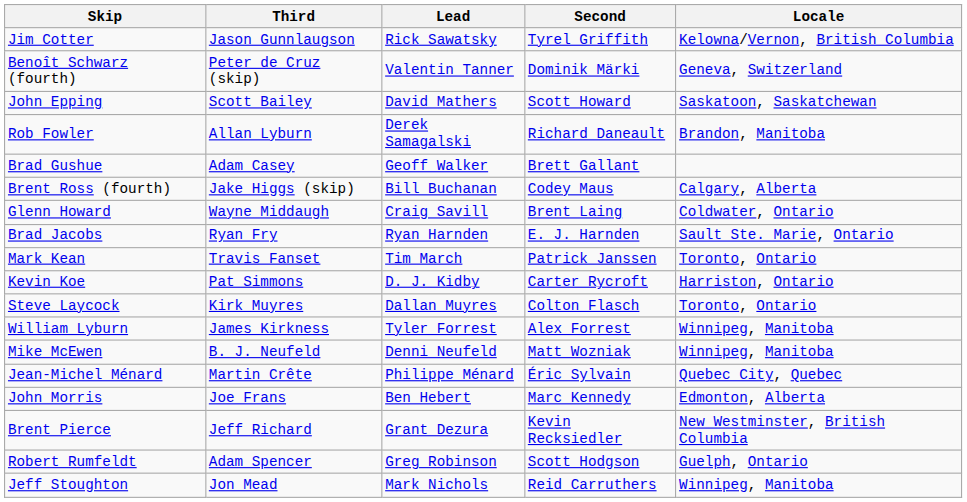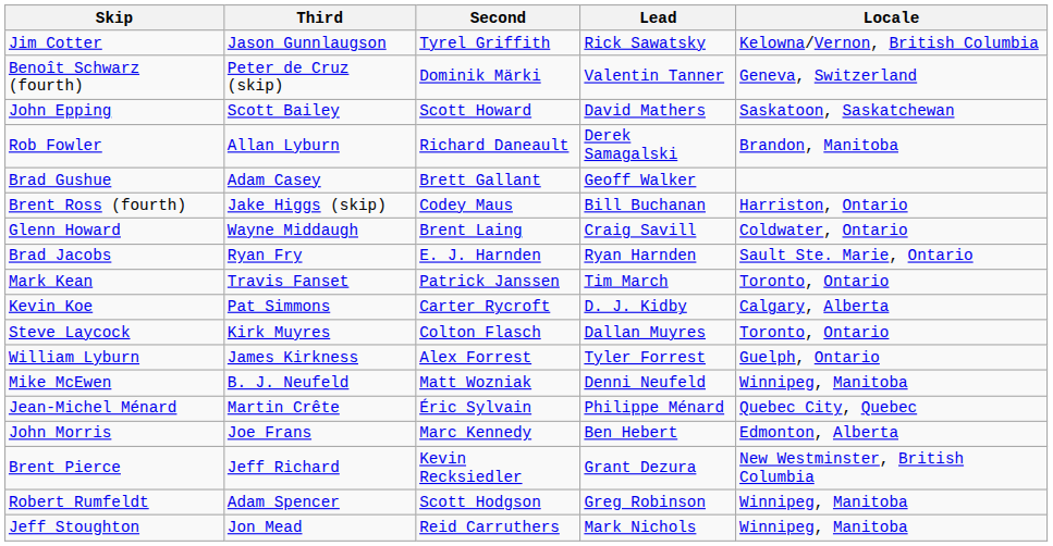 <table class=wikitable>
 <tr>
 <th>Skip</th>
 <th>Third</th>
+<th>Second</th>
 <th>Lead</th>
-<th>Second</th>
 <th>Locale</th>
 </tr>
 <tr>
 <td><a href='#'>Jim Cotter</a></td>
 <td><a href='#'>Jason Gunnlaugson</a></td>
+<td><a href='#'>Tyrel Griffith</a></td>
 <td><a href='#'>Rick Sawatsky</a></td>
-<td><a href='#'>Tyrel Griffith</a></td>
 <td> <a href='#'>Kelowna</a>/<a href='#'>Vernon</a>, <a href='#'>British Columbia</a></td>
 </tr>
 <tr>
 <td><a href='#'>Benoît Schwarz</a> (fourth)</td>
 <td><a href='#'>Peter de Cruz</a> (skip)</td>
+<td><a href='#'>Dominik Märki</a></td>
 <td><a href='#'>Valentin Tanner</a></td>
-<td><a href='#'>Dominik Märki</a></td>
 <td> <a href='#'>Geneva</a>, <a href='#'>Switzerland</a></td>
 </tr>
 <tr>
 <td><a href='#'>John Epping</a></td>
 <td><a href='#'>Scott Bailey</a></td>
+<td><a href='#'>Scott Howard</a></td>
 <td><a href='#'>David Mathers</a></td>
-<td><a href='#'>Scott Howard</a></td>
 <td> <a href='#'>Saskatoon</a>, <a href='#'>Saskatchewan</a></td>
 </tr>
 <tr>
 <td><a href='#'>Rob Fowler</a></td>
 <td><a href='#'>Allan Lyburn</a></td>
+<td><a href='#'>Richard Daneault</a></td>
 <td><a href='#'>Derek Samagalski</a></td>
-<td><a href='#'>Richard Daneault</a></td>
 <td> <a href='#'>Brandon</a>, <a href='#'>Manitoba</a></td>
 </tr>
 <tr>
 <td><a href='#'>Brad Gushue</a></td>
 <td><a href='#'>Adam Casey</a></td>
+<td><a href='#'>Brett Gallant</a></td>
 <td><a href='#'>Geoff Walker</a></td>
-<td><a href='#'>Brett Gallant</a></td>
 <td></td>
 </tr>
 <tr>
 <td><a href='#'>Brent Ross</a> (fourth)</td>
 <td><a href='#'>Jake Higgs</a> (skip)</td>
+<td><a href='#'>Codey Maus</a></td>
 <td><a href='#'>Bill Buchanan</a></td>
-<td><a href='#'>Codey Maus</a></td>
-<td> <a href='#'>Calgary</a>, <a href='#'>Alberta</a></td>
+<td> <a href='#'>Harriston</a>, <a href='#'>Ontario</a></td>
 </tr>
 <tr>
 <td><a href='#'>Glenn Howard</a></td>
 <td><a href='#'>Wayne Middaugh</a></td>
+<td><a href='#'>Brent Laing</a></td>
 <td><a href='#'>Craig Savill</a></td>
-<td><a href='#'>Brent Laing</a></td>
 <td> <a href='#'>Coldwater</a>, <a href='#'>Ontario</a></td>
 </tr>
 <tr>
 <td><a href='#'>Brad Jacobs</a></td>
 <td><a href='#'>Ryan Fry</a></td>
+<td><a href='#'>E. J. Harnden</a></td>
 <td><a href='#'>Ryan Harnden</a></td>
-<td><a href='#'>E. J. Harnden</a></td>
 <td> <a href='#'>Sault Ste. Marie</a>, <a href='#'>Ontario</a></td>
 </tr>
 <tr>
 <td><a href='#'>Mark Kean</a></td>
 <td><a href='#'>Travis Fanset</a></td>
+<td><a href='#'>Patrick Janssen</a></td>
 <td><a href='#'>Tim March</a></td>
-<td><a href='#'>Patrick Janssen</a></td>
 <td> <a href='#'>Toronto</a>, <a href='#'>Ontario</a></td>
 </tr>
 <tr>
 <td><a href='#'>Kevin Koe</a></td>
 <td><a href='#'>Pat Simmons</a></td>
+<td><a href='#'>Carter Rycroft</a></td>
 <td><a href='#'>D. J. Kidby</a></td>
-<td><a href='#'>Carter Rycroft</a></td>
-<td> <a href='#'>Harriston</a>, <a href='#'>Ontario</a></td>
+<td> <a href='#'>Calgary</a>, <a href='#'>Alberta</a></td>
 </tr>
 <tr>
 <td><a href='#'>Steve Laycock</a></td>
 <td><a href='#'>Kirk Muyres</a></td>
+<td><a href='#'>Colton Flasch</a></td>
 <td><a href='#'>Dallan Muyres</a></td>
-<td><a href='#'>Colton Flasch</a></td>
 <td> <a href='#'>Toronto</a>, <a href='#'>Ontario</a></td>
 </tr>
 <tr>
 <td><a href='#'>William Lyburn</a></td>
 <td><a href='#'>James Kirkness</a></td>
+<td><a href='#'>Alex Forrest</a></td>
 <td><a href='#'>Tyler Forrest</a></td>
-<td><a href='#'>Alex Forrest</a></td>
-<td> <a href='#'>Winnipeg</a>, <a href='#'>Manitoba</a></td>
+<td> <a href='#'>Guelph</a>, <a href='#'>Ontario</a></td>
 </tr>
 <tr>
 <td><a href='#'>Mike McEwen</a></td>
 <td><a href='#'>B. J. Neufeld</a></td>
+<td><a href='#'>Matt Wozniak</a></td>
 <td><a href='#'>Denni Neufeld</a></td>
-<td><a href='#'>Matt Wozniak</a></td>
 <td> <a href='#'>Winnipeg</a>, <a href='#'>Manitoba</a></td>
 </tr>
 <tr>
 <td><a href='#'>Jean-Michel Ménard</a></td>
 <td><a href='#'>Martin Crête</a></td>
+<td><a href='#'>Éric Sylvain</a></td>
 <td><a href='#'>Philippe Ménard</a></td>
-<td><a href='#'>Éric Sylvain</a></td>
 <td> <a href='#'>Quebec City</a>, <a href='#'>Quebec</a></td>
 </tr>
 <tr>
 <td><a href='#'>John Morris</a></td>
 <td><a href='#'>Joe Frans</a></td>
+<td><a href='#'>Marc Kennedy</a></td>
 <td><a href='#'>Ben Hebert</a></td>
-<td><a href='#'>Marc Kennedy</a></td>
 <td> <a href='#'>Edmonton</a>, <a href='#'>Alberta</a></td>
 </tr>
 <tr>
 <td><a href='#'>Brent Pierce</a></td>
 <td><a href='#'>Jeff Richard</a></td>
+<td><a href='#'>Kevin Recksiedler</a></td>
 <td><a href='#'>Grant Dezura</a></td>
-<td><a href='#'>Kevin Recksiedler</a></td>
 <td> <a href='#'>New Westminster</a>, <a href='#'>British Columbia</a></td>
 </tr>
 <tr>
 <td><a href='#'>Robert Rumfeldt</a></td>
 <td><a href='#'>Adam Spencer</a></td>
+<td><a href='#'>Scott Hodgson</a></td>
 <td><a href='#'>Greg Robinson</a></td>
-<td><a href='#'>Scott Hodgson</a></td>
-<td> <a href='#'>Guelph</a>, <a href='#'>Ontario</a></td>
+<td> <a href='#'>Winnipeg</a>, <a href='#'>Manitoba</a></td>
 </tr>
 <tr>
 <td><a href='#'>Jeff Stoughton</a></td>
 <td><a href='#'>Jon Mead</a></td>
+<td><a href='#'>Reid Carruthers</a></td>
 <td><a href='#'>Mark Nichols</a></td>
-<td><a href='#'>Reid Carruthers</a></td>
 <td> <a href='#'>Winnipeg</a>, <a href='#'>Manitoba</a></td>
 </tr>
 </table>
